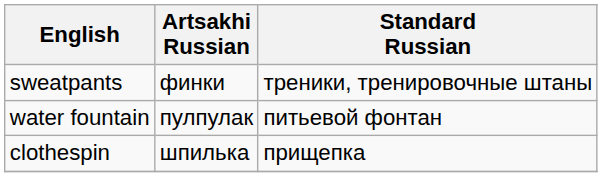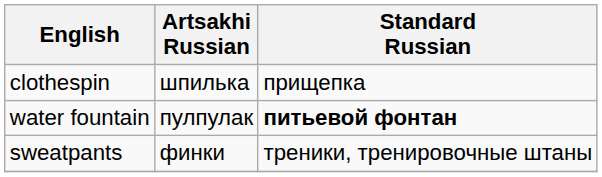 <table class="wikitable">
 <tr>
 <th>English</th>
 <th>Artsakhi<br>Russian</th>
 <th>Standard <br>Russian</th>
 </tr>
 <tr>
+<td>clothespin</td>
+<td>шпилька</td>
+<td>прищепка</td>
+</tr>
+<tr>
+<td>water fountain</td>
+<td>пулпулак</td>
+<td><strong>питьевой фонтан</strong></td>
+</tr>
+<tr>
 <td>sweatpants</td>
 <td>финки</td>
 <td>треники, тренировочные штаны</td>
 </tr>
 <tr>
-<td>water fountain</td>
-<td>пулпулак</td>
-<td>питьевой фонтан</td>
-</tr>
-<tr>
-<td>clothespin</td>
-<td>шпилька</td>
-<td>прищепка</td>
-</tr>
-<tr>
 </tr>
 </table>
